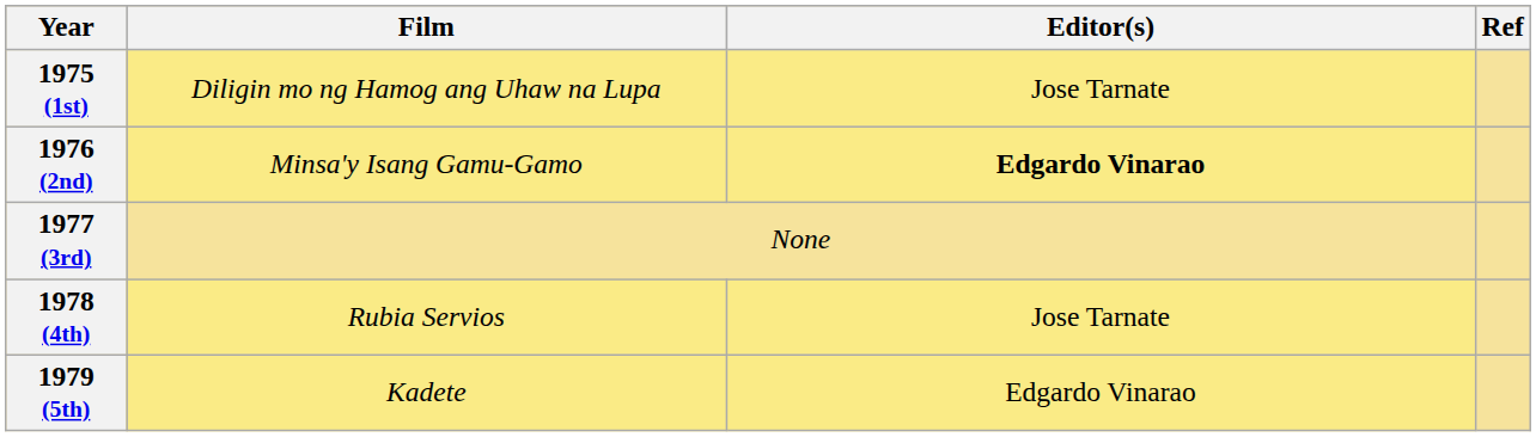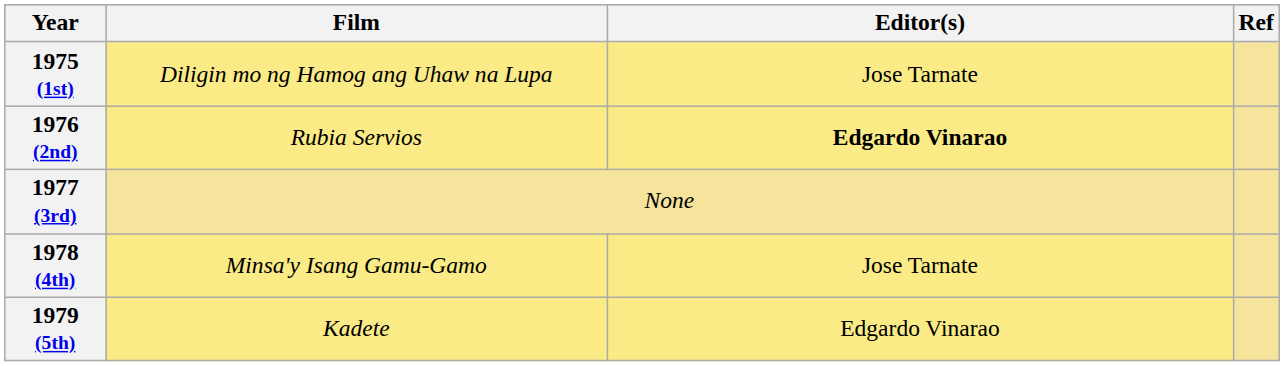 <table class="wikitable" rowspan=2 style="text-align: center; background: #f6e39c">
 <tr style="background:#bebebe;">
 <th scope="col" style="width:8%;">Year</th>
 <th scope="col" style="width:40%;">Film</th>
 <th scope="col" style="width:50%;">Editor(s)</th>
 <th scope="col" style="width:2%;">Ref</th>
 </tr>
 <tr>
 <th scope="row" style="text-align:center">1975 <br><small><a href='#'>(1st)</a> </small></th>
 <td style="background:#FAEB86"><em>Diligin mo ng Hamog ang Uhaw na Lupa</em></td>
 <td style="background:#FAEB86">Jose Tarnate</td>
 <td></td>
 </tr>
 <tr>
 <th scope="row" style="text-align:center">1976 <br><small><a href='#'>(2nd)</a> </small></th>
-<td style="background:#FAEB86"><em>Minsa'y Isang Gamu-Gamo</em></td>
+<td style="background:#FAEB86"><em>Rubia Servios</em></td>
 <td style="background:#FAEB86"><strong>Edgardo Vinarao</strong></td>
 <td></td>
 </tr>
 <tr>
 <th scope="row" style="text-align:center">1977 <br><small><a href='#'>(3rd)</a> </small></th>
 <td colspan=2><em>None</em></td>
 <td></td>
 </tr>
 <tr>
 <th scope="row" style="text-align:center">1978 <br><small><a href='#'>(4th)</a> </small></th>
-<td style="background:#FAEB86"><em>Rubia Servios</em></td>
+<td style="background:#FAEB86"><em>Minsa'y Isang Gamu-Gamo</em></td>
 <td style="background:#FAEB86">Jose Tarnate</td>
 <td></td>
 </tr>
 <tr>
 <th scope="row" style="text-align:center">1979 <br><small><a href='#'>(5th)</a> </small></th>
 <td style="background:#FAEB86"><em>Kadete</em></td>
 <td style="background:#FAEB86">Edgardo Vinarao</td>
 <td></td>
 </tr>
 </table>
